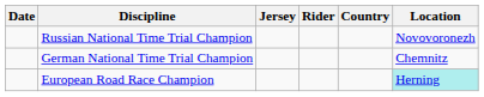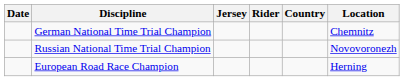 <table class="wikitable">
 <tr>
 <th>Date</th>
 <th>Discipline</th>
 <th>Jersey</th>
 <th>Rider</th>
 <th>Country</th>
 <th>Location</th>
 </tr>
 <tr>
 <td></td>
+<td><a href='#'>German National Time Trial Champion</a></td>
+<td></td>
+<td></td>
+<td></td>
+<td><a href='#'>Chemnitz</a></td>
+</tr>
+<tr>
+<td></td>
 <td><a href='#'>Russian National Time Trial Champion</a></td>
 <td></td>
 <td></td>
 <td></td>
 <td><a href='#'>Novovoronezh</a></td>
 </tr>
 <tr>
 <td></td>
-<td><a href='#'>German National Time Trial Champion</a></td>
-<td></td>
-<td></td>
-<td></td>
-<td><a href='#'>Chemnitz</a></td>
-</tr>
-<tr>
-<td></td>
 <td><a href='#'>European Road Race Champion</a></td>
 <td></td>
 <td></td>
 <td></td>
-<td style="background: paleturquoise;"><a href='#'>Herning</a></td>
+<td><a href='#'>Herning</a></td>
 </tr>
 </table>
